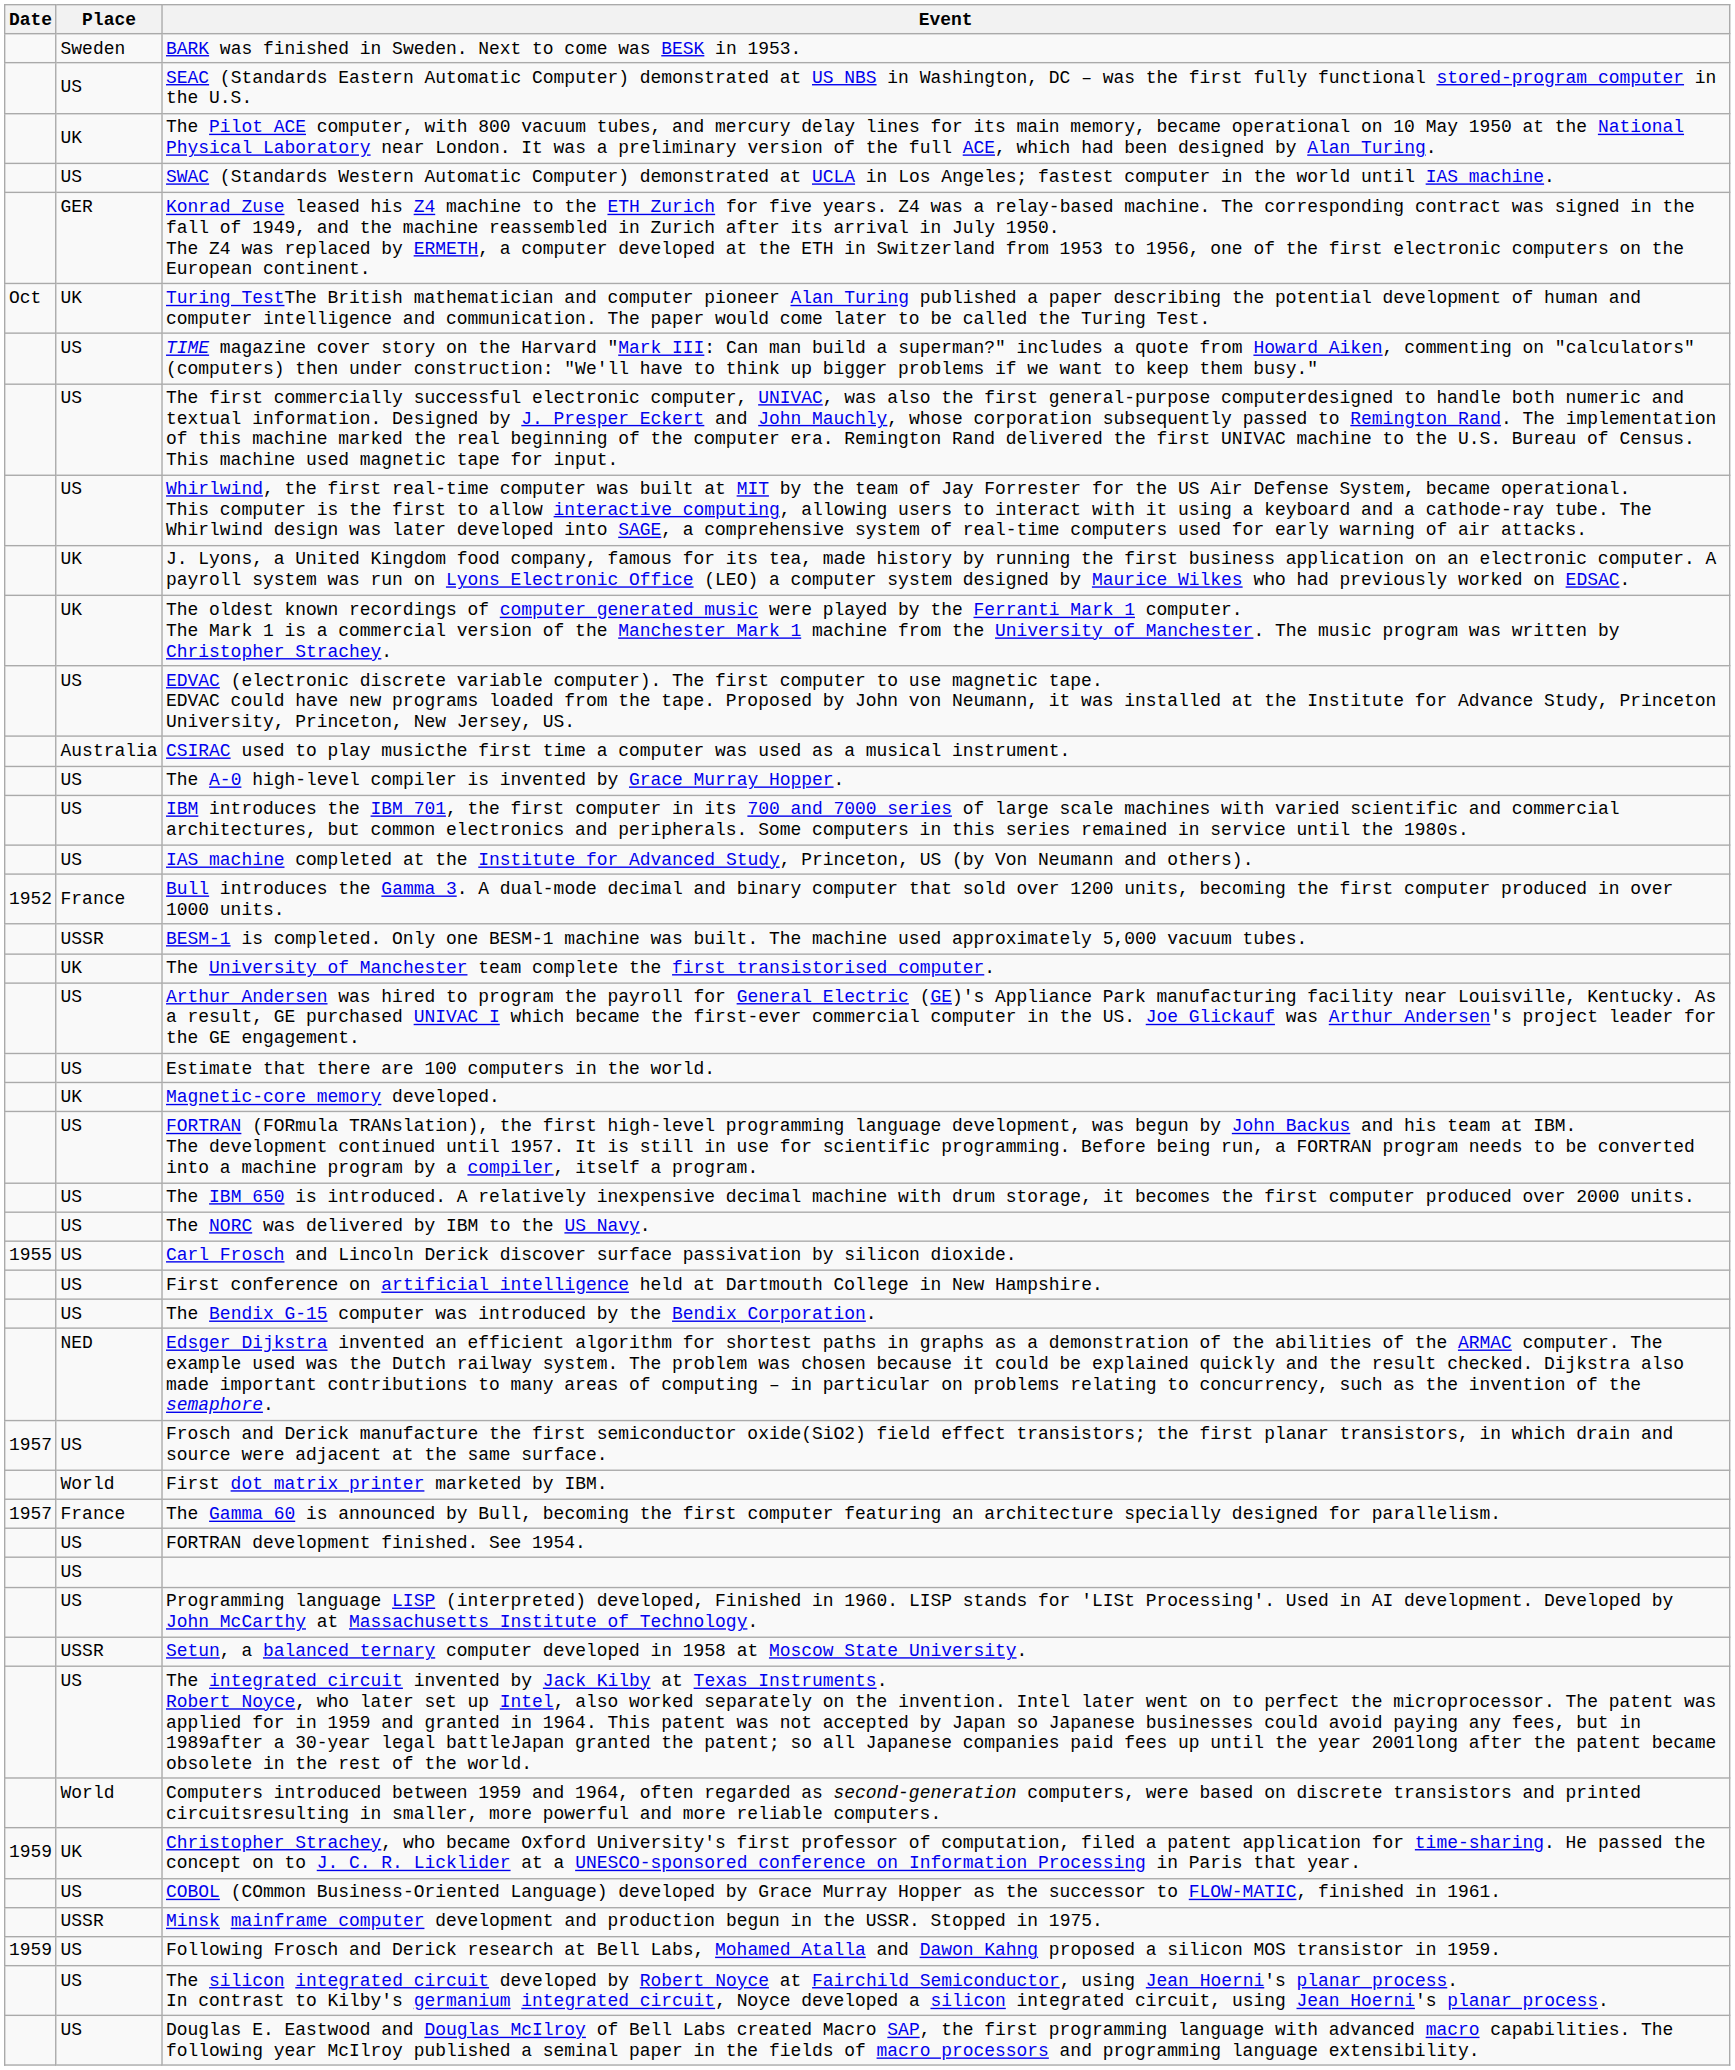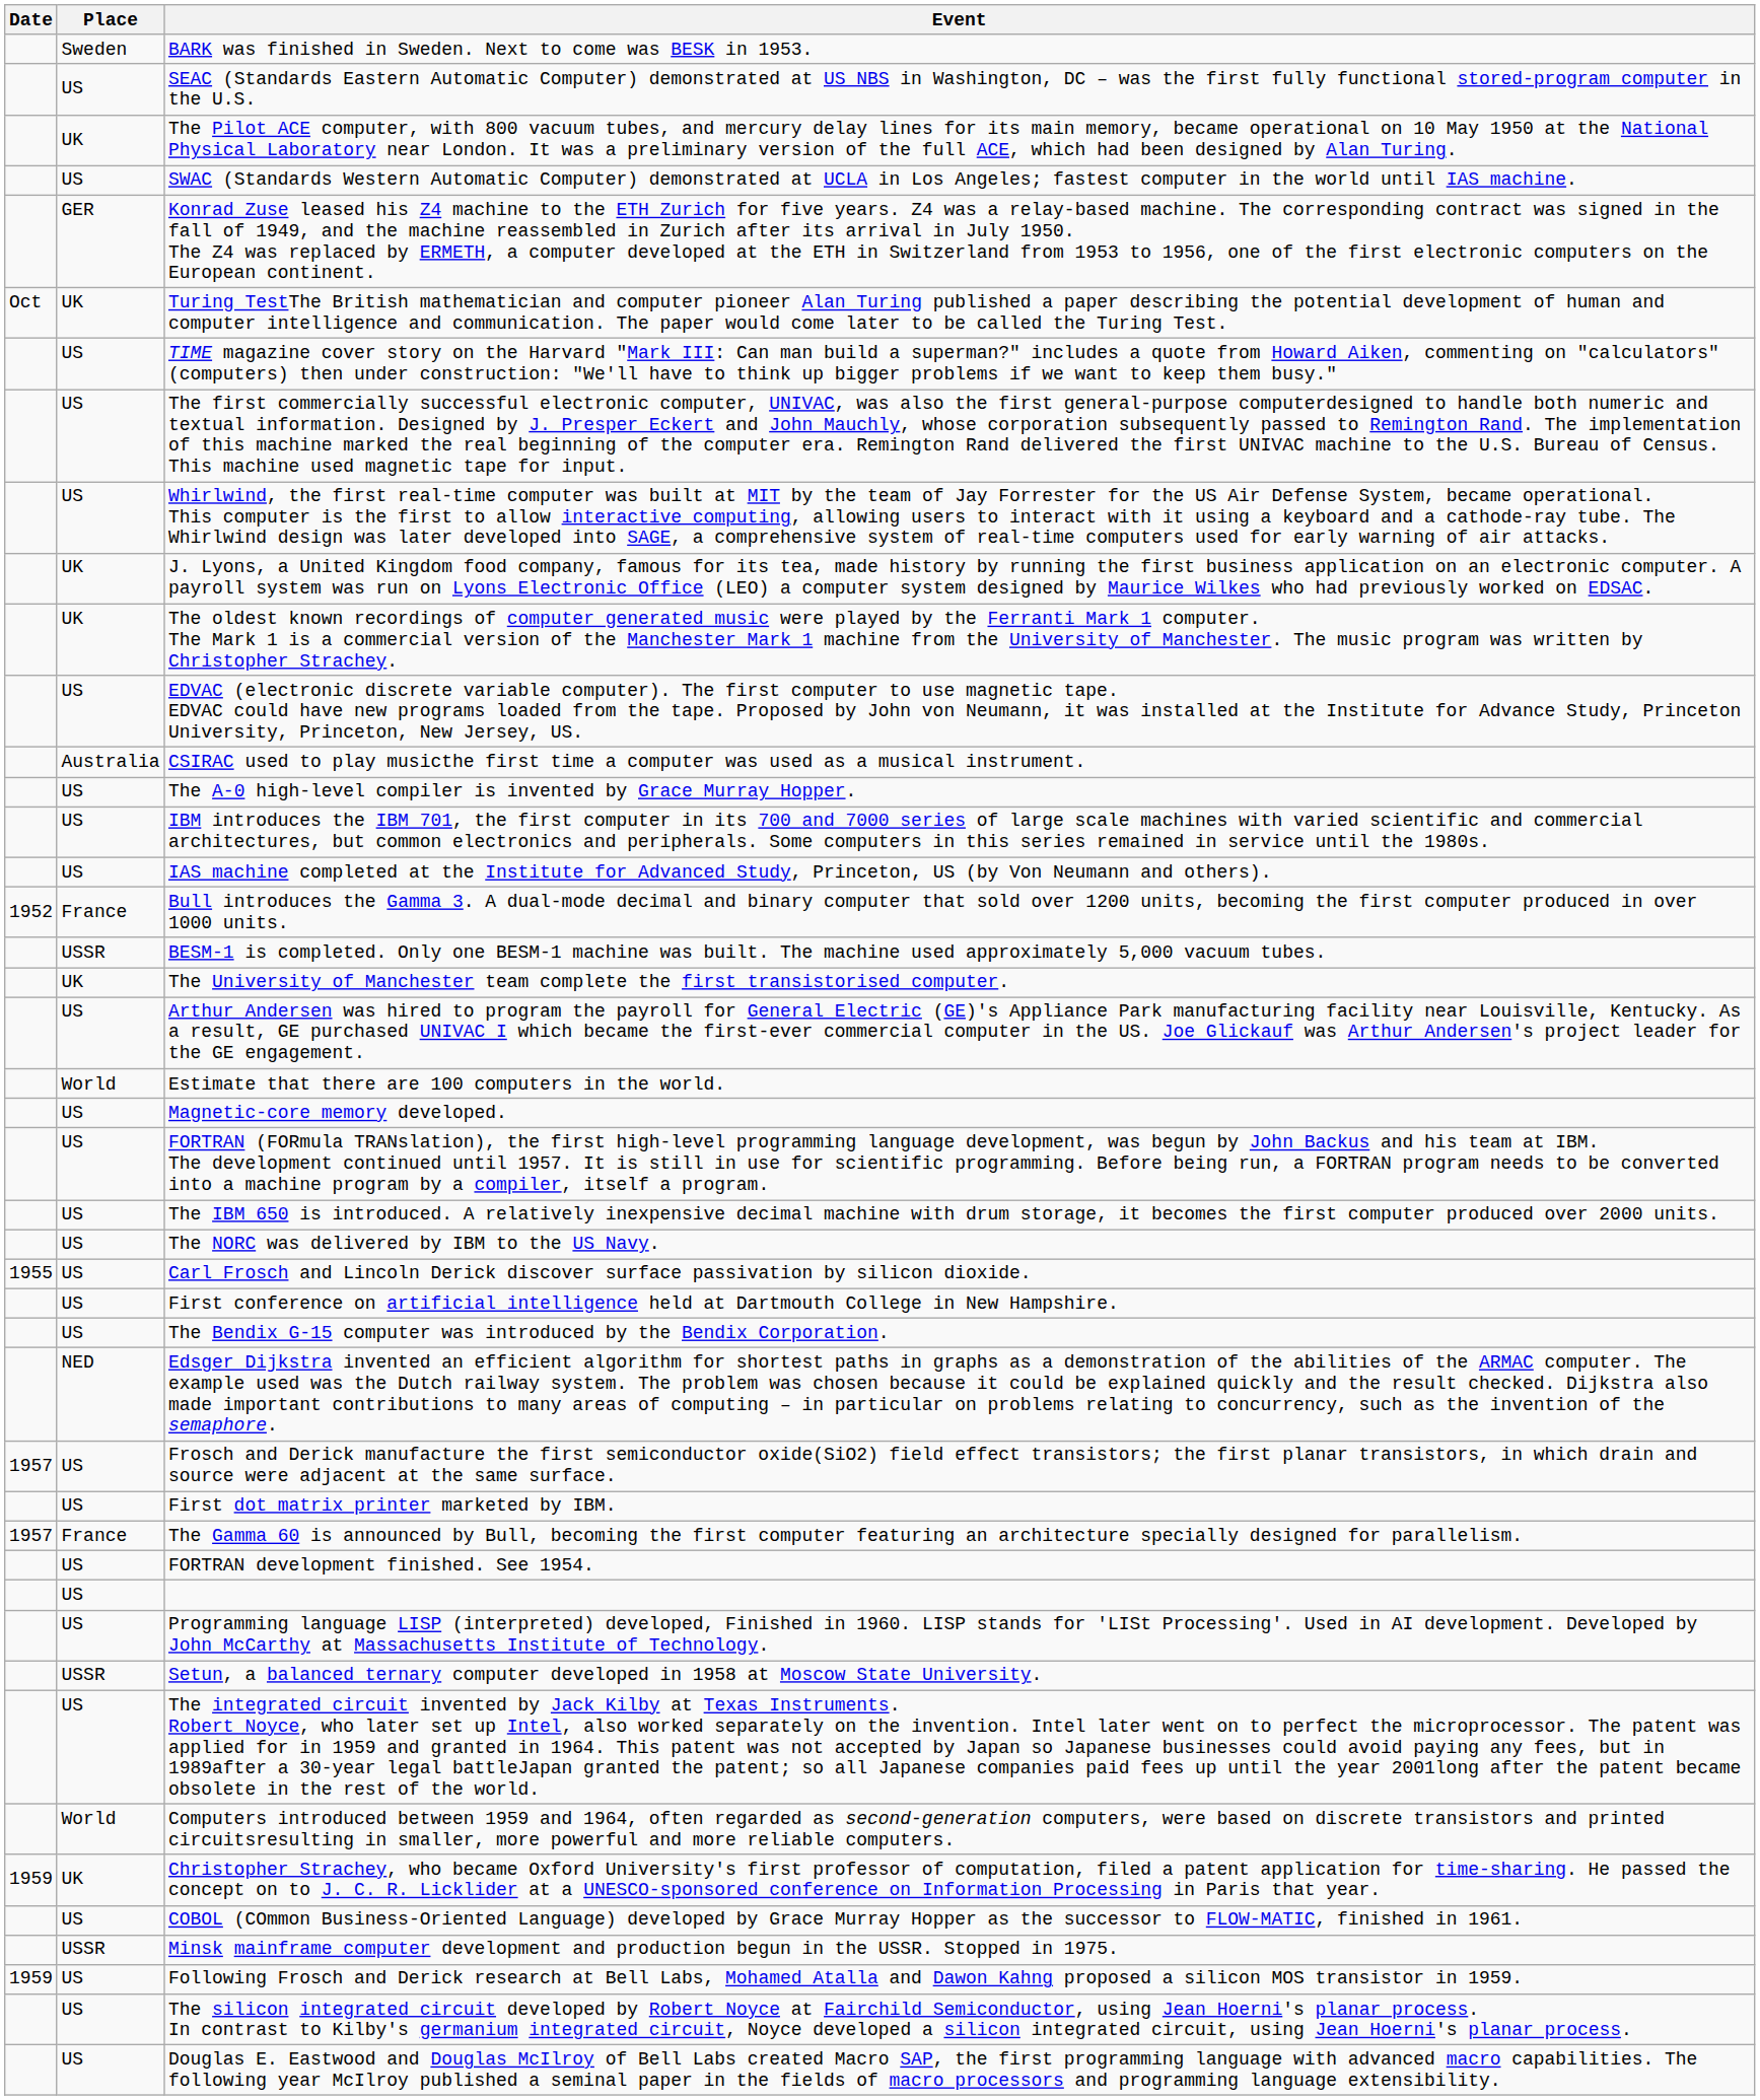 <table class="wikitable sortable">
 <tr>
 <th>Date</th>
 <th>Place</th>
 <th class="unsortable">Event</th>
 </tr>
 <tr valign="top">
 <td></td>
 <td>Sweden</td>
 <td><a href='#'>BARK</a> was finished in Sweden. Next to come was <a href='#'>BESK</a> in 1953.</td>
 </tr>
 <tr>
 <td></td>
 <td>US</td>
 <td><a href='#'>SEAC</a> (Standards Eastern Automatic Computer) demonstrated at <a href='#'>US NBS</a> in Washington, DC – was the first fully functional <a href='#'>stored-program computer</a> in the U.S.</td>
 </tr>
 <tr>
 <td></td>
 <td>UK</td>
 <td>The <a href='#'>Pilot ACE</a> computer, with 800 vacuum tubes, and mercury delay lines for its main memory, became operational on 10 May 1950 at the <a href='#'>National Physical Laboratory</a> near London. It was a preliminary version of the full <a href='#'>ACE</a>, which had been designed by <a href='#'>Alan Turing</a>.</td>
 </tr>
 <tr valign="top">
 <td></td>
 <td>US</td>
 <td><a href='#'>SWAC</a> (Standards Western Automatic Computer) demonstrated at <a href='#'>UCLA</a> in Los Angeles; fastest computer in the world until <a href='#'>IAS machine</a>.</td>
 </tr>
 <tr valign="top">
 <td></td>
 <td>GER</td>
 <td><a href='#'>Konrad Zuse</a> leased his <a href='#'>Z4</a> machine to the <a href='#'>ETH Zurich</a> for five years. Z4 was a relay-based machine. The corresponding contract was signed in the fall of 1949, and the machine reassembled in Zurich after its arrival in July 1950.<br>The Z4 was replaced by <a href='#'>ERMETH</a>, a computer developed at the ETH in Switzerland from 1953 to 1956, one of the first electronic computers on the European continent.</td>
 </tr>
 <tr valign="top">
 <td>Oct </td>
 <td>UK</td>
 <td><a href='#'>Turing Test</a>The British mathematician and computer pioneer <a href='#'>Alan Turing</a> published a paper describing the potential development of human and computer intelligence and communication. The paper would come later to be called the Turing Test.</td>
 </tr>
 <tr valign="top">
 <td></td>
 <td>US</td>
 <td><em><a href='#'>TIME</a></em> magazine cover story on the Harvard "<a href='#'>Mark III</a>: Can man build a superman?" includes a quote from <a href='#'>Howard Aiken</a>, commenting on "calculators" (computers) then under construction: "We'll have to think up bigger problems if we want to keep them busy."</td>
 </tr>
 <tr valign="top">
 <td></td>
 <td>US</td>
 <td>The first commercially successful electronic computer, <a href='#'>UNIVAC</a>, was also the first general-purpose computerdesigned to handle both numeric and textual information. Designed by <a href='#'>J. Presper Eckert</a> and <a href='#'>John Mauchly</a>, whose corporation subsequently passed to <a href='#'>Remington Rand</a>. The implementation of this machine marked the real beginning of the computer era. Remington Rand delivered the first UNIVAC machine to the U.S. Bureau of Census. This machine used magnetic tape for input.</td>
 </tr>
 <tr valign="top">
 <td></td>
 <td>US</td>
 <td><a href='#'>Whirlwind</a>, the first real-time computer was built at <a href='#'>MIT</a> by the team of Jay Forrester for the US Air Defense System, became operational.<br>This computer is the first to allow <a href='#'>interactive computing</a>, allowing users to interact with it using a keyboard and a cathode-ray tube. The Whirlwind design was later developed into <a href='#'>SAGE</a>, a comprehensive system of real-time computers used for early warning of air attacks.</td>
 </tr>
 <tr valign="top">
 <td></td>
 <td>UK</td>
 <td>J. Lyons, a United Kingdom food company, famous for its tea, made history by running the first business application on an electronic computer. A payroll system was run on <a href='#'>Lyons Electronic Office</a> (LEO) a computer system designed by <a href='#'>Maurice Wilkes</a> who had previously worked on <a href='#'>EDSAC</a>.</td>
 </tr>
 <tr valign="top">
 <td></td>
 <td>UK</td>
 <td>The oldest known recordings of <a href='#'>computer generated music</a> were played by the <a href='#'>Ferranti Mark 1</a> computer.<br>The Mark 1 is a commercial version of the <a href='#'>Manchester Mark 1</a> machine from the <a href='#'>University of Manchester</a>. The music program was written by <a href='#'>Christopher Strachey</a>.</td>
 </tr>
 <tr valign="top">
 <td></td>
 <td>US</td>
 <td><a href='#'>EDVAC</a> (electronic discrete variable computer). The first computer to use magnetic tape.<br>EDVAC could have new programs loaded from the tape. Proposed by John von Neumann, it was installed at the Institute for Advance Study, Princeton University, Princeton, New Jersey, US.</td>
 </tr>
 <tr valign="top">
 <td></td>
 <td>Australia</td>
 <td><a href='#'>CSIRAC</a> used to play musicthe first time a computer was used as a musical instrument.</td>
 </tr>
 <tr valign="top">
 <td></td>
 <td>US</td>
 <td>The <a href='#'>A-0</a> high-level compiler is invented by <a href='#'>Grace Murray Hopper</a>.</td>
 </tr>
 <tr valign="top">
 <td></td>
 <td>US</td>
 <td><a href='#'>IBM</a> introduces the <a href='#'>IBM 701</a>, the first computer in its <a href='#'>700 and 7000 series</a> of large scale machines with varied scientific and commercial architectures, but common electronics and peripherals. Some computers in this series remained in service until the 1980s.</td>
 </tr>
 <tr valign="top">
 <td></td>
 <td>US</td>
 <td><a href='#'>IAS machine</a> completed at the <a href='#'>Institute for Advanced Study</a>, Princeton, US (by Von Neumann and others).</td>
 </tr>
 <tr>
 <td>1952</td>
 <td>France</td>
 <td><a href='#'>Bull</a> introduces the <a href='#'>Gamma 3</a>. A dual-mode decimal and binary computer that sold over 1200 units, becoming the first computer produced in over 1000 units.</td>
 </tr>
 <tr valign="top">
 <td></td>
 <td>USSR</td>
 <td><a href='#'>BESM-1</a> is completed. Only one BESM-1 machine was built. The machine used approximately 5,000 vacuum tubes.</td>
 </tr>
 <tr valign="top">
 <td></td>
 <td>UK</td>
 <td>The <a href='#'>University of Manchester</a> team complete the <a href='#'>first transistorised computer</a>.</td>
 </tr>
 <tr valign="top">
 <td></td>
 <td>US</td>
 <td><a href='#'>Arthur Andersen</a> was hired to program the payroll for <a href='#'>General Electric</a> (<a href='#'>GE</a>)'s Appliance Park manufacturing facility near Louisville, Kentucky. As a result, GE purchased <a href='#'>UNIVAC I</a> which became the first-ever commercial computer in the US. <a href='#'>Joe Glickauf</a> was <a href='#'>Arthur Andersen</a>'s project leader for the GE engagement.</td>
 </tr>
 <tr valign="top">
 <td></td>
-<td>US</td>
+<td>World</td>
 <td>Estimate that there are 100 computers in the world.</td>
 </tr>
 <tr valign="top">
 <td></td>
-<td>UK</td>
+<td>US</td>
 <td><a href='#'>Magnetic-core memory</a> developed.</td>
 </tr>
 <tr valign="top">
 <td></td>
 <td>US</td>
 <td><a href='#'>FORTRAN</a> (FORmula TRANslation), the first high-level programming language development, was begun by <a href='#'>John Backus</a> and his team at IBM.<br>The development continued until 1957. It is still in use for scientific programming. Before being run, a FORTRAN program needs to be converted into a machine program by a <a href='#'>compiler</a>, itself a program.</td>
 </tr>
 <tr valign="top">
 <td></td>
 <td>US</td>
 <td>The <a href='#'>IBM 650</a> is introduced. A relatively inexpensive decimal machine with drum storage, it becomes the first computer produced over 2000 units.</td>
 </tr>
 <tr valign="top">
 <td></td>
 <td>US</td>
 <td>The <a href='#'>NORC</a> was delivered by IBM to the <a href='#'>US Navy</a>.</td>
 </tr>
 <tr>
 <td>1955</td>
 <td>US</td>
 <td><a href='#'>Carl Frosch</a> and Lincoln Derick discover surface passivation by silicon dioxide.</td>
 </tr>
 <tr valign="top">
 <td></td>
 <td>US</td>
 <td>First conference on <a href='#'>artificial intelligence</a> held at Dartmouth College in New Hampshire.</td>
 </tr>
 <tr valign="top">
 <td></td>
 <td>US</td>
 <td>The <a href='#'>Bendix G-15</a> computer was introduced by the <a href='#'>Bendix Corporation</a>.</td>
 </tr>
 <tr valign="top">
 <td></td>
 <td>NED</td>
 <td><a href='#'>Edsger Dijkstra</a> invented an efficient algorithm for shortest paths in graphs as a demonstration of the abilities of the <a href='#'>ARMAC</a> computer. The example used was the Dutch railway system. The problem was chosen because it could be explained quickly and the result checked. Dijkstra also made important contributions to many areas of computing – in particular on problems relating to concurrency, such as the invention of the <em><a href='#'>semaphore</a></em>.</td>
 </tr>
 <tr>
 <td>1957</td>
 <td>US</td>
 <td>Frosch and Derick manufacture the first semiconductor oxide(SiO2) field effect transistors; the first planar transistors, in which drain and source were adjacent at the same surface.</td>
 </tr>
 <tr valign="top">
 <td></td>
-<td>World</td>
+<td>US</td>
 <td>First <a href='#'>dot matrix printer</a> marketed by IBM.</td>
 </tr>
 <tr>
 <td>1957</td>
 <td>France</td>
 <td>The <a href='#'>Gamma 60</a> is announced by Bull, becoming the first computer featuring an architecture specially designed for parallelism.</td>
 </tr>
 <tr valign="top">
 <td></td>
 <td>US</td>
 <td>FORTRAN development finished. See 1954.</td>
 </tr>
 <tr valign="top">
 <td></td>
 <td>US</td>
 <td></td>
 </tr>
 <tr valign="top">
 <td></td>
 <td>US</td>
 <td>Programming language <a href='#'>LISP</a> (interpreted) developed, Finished in 1960. LISP stands for 'LISt Processing'. Used in AI development. Developed by <a href='#'>John McCarthy</a> at <a href='#'>Massachusetts Institute of Technology</a>.</td>
 </tr>
 <tr valign="top">
 <td></td>
 <td>USSR</td>
 <td><a href='#'>Setun</a>, a <a href='#'>balanced ternary</a> computer developed in 1958 at <a href='#'>Moscow State University</a>.</td>
 </tr>
 <tr valign="top">
 <td></td>
 <td>US</td>
 <td>The <a href='#'>integrated circuit</a> invented by <a href='#'>Jack Kilby</a> at <a href='#'>Texas Instruments</a>.<br><a href='#'>Robert Noyce</a>, who later set up <a href='#'>Intel</a>, also worked separately on the invention. Intel later went on to perfect the microprocessor. The patent was applied for in 1959 and granted in 1964. This patent was not accepted by Japan so Japanese businesses could avoid paying any fees, but in 1989after a 30-year legal battleJapan granted the patent; so all Japanese companies paid fees up until the year 2001long after the patent became obsolete in the rest of the world.</td>
 </tr>
 <tr valign="top">
 <td></td>
 <td>World</td>
 <td>Computers introduced between 1959 and 1964, often regarded as <em>second-generation</em> computers, were based on discrete transistors and printed circuitsresulting in smaller, more powerful and more reliable computers.</td>
 </tr>
 <tr>
 <td>1959</td>
 <td>UK</td>
 <td><a href='#'>Christopher Strachey</a>, who became Oxford University's first professor of computation, filed a patent application for <a href='#'>time-sharing</a>. He passed the concept on to <a href='#'>J. C. R. Licklider</a> at a <a href='#'>UNESCO-sponsored conference on Information Processing</a> in Paris that year.</td>
 </tr>
 <tr valign="top">
 <td></td>
 <td>US</td>
 <td><a href='#'>COBOL</a> (COmmon Business-Oriented Language) developed by Grace Murray Hopper as the successor to <a href='#'>FLOW-MATIC</a>, finished in 1961.</td>
 </tr>
 <tr valign="top">
 <td></td>
 <td>USSR</td>
 <td><a href='#'>Minsk</a> <a href='#'>mainframe computer</a> development and production begun in the USSR. Stopped in 1975.</td>
 </tr>
 <tr>
 <td>1959</td>
 <td>US</td>
 <td>Following Frosch and Derick research at Bell Labs, <a href='#'>Mohamed Atalla</a> and <a href='#'>Dawon Kahng</a> proposed a silicon MOS transistor in 1959.</td>
 </tr>
 <tr valign="top">
 <td></td>
 <td>US</td>
 <td>The <a href='#'>silicon</a> <a href='#'>integrated circuit</a> developed by <a href='#'>Robert Noyce</a> at <a href='#'>Fairchild Semiconductor</a>, using <a href='#'>Jean Hoerni</a>'s <a href='#'>planar process</a>.<br>In contrast to Kilby's <a href='#'>germanium</a> <a href='#'>integrated circuit</a>, Noyce developed a <a href='#'>silicon</a> integrated circuit, using <a href='#'>Jean Hoerni</a>'s <a href='#'>planar process</a>.</td>
 </tr>
 <tr valign="top">
 <td></td>
 <td>US</td>
 <td>Douglas E. Eastwood and <a href='#'>Douglas McIlroy</a> of Bell Labs created Macro <a href='#'>SAP</a>, the first programming language with advanced <a href='#'>macro</a> capabilities. The following year McIlroy published a seminal paper in the fields of <a href='#'>macro processors</a> and programming language extensibility.</td>
 </tr>
 </table>
